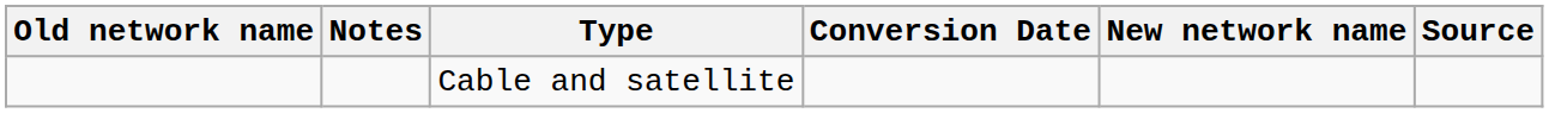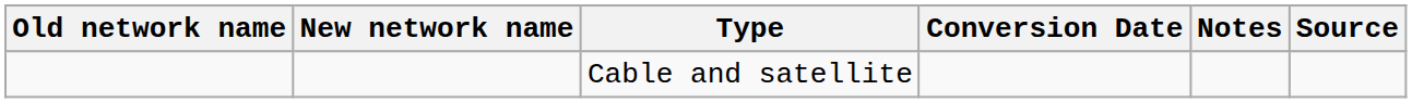 <table class="wikitable">
 <tr>
 <th>Old network name</th>
-<th>Notes</th>
+<th>New network name</th>
 <th>Type</th>
 <th>Conversion Date</th>
-<th>New network name</th>
+<th>Notes</th>
 <th>Source</th>
 </tr>
 <tr>
 <td><a href='#'></a></td>
 <td></td>
 <td>Cable and satellite</td>
 <td></td>
 <td></td>
 <td></td>
 </tr>
 </table>
